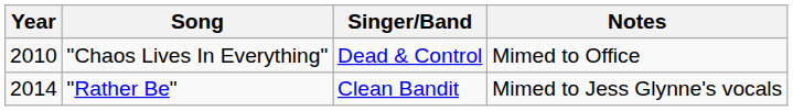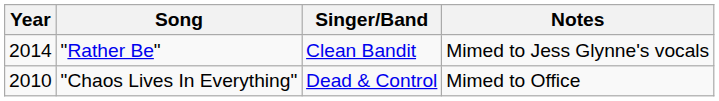 <table class="wikitable sortable">
 <tr>
 <th>Year</th>
 <th>Song</th>
 <th>Singer/Band</th>
 <th>Notes</th>
 </tr>
 <tr>
+<td>2014</td>
+<td>"<a href='#'>Rather Be</a>"</td>
+<td><a href='#'>Clean Bandit</a></td>
+<td>Mimed to Jess Glynne's vocals</td>
+</tr>
+<tr>
 <td>2010</td>
 <td>"Chaos Lives In Everything"</td>
 <td><a href='#'>Dead & Control</a></td>
 <td>Mimed to Office</td>
 </tr>
-<tr>
-<td>2014</td>
-<td>"<a href='#'>Rather Be</a>"</td>
-<td><a href='#'>Clean Bandit</a></td>
-<td>Mimed to Jess Glynne's vocals</td>
-</tr>
 </table>
